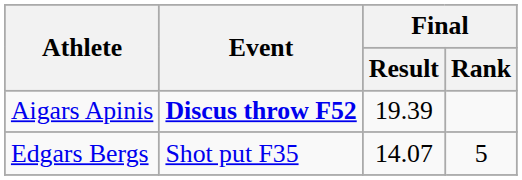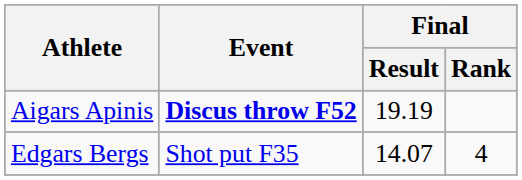 <table class="wikitable" style="text-align:center; font-size:90%">
 <tr>
 <th rowspan=2>Athlete</th>
 <th rowspan=2>Event</th>
 <th colspan=2>Final</th>
 </tr>
 <tr>
 <th>Result</th>
 <th>Rank</th>
 </tr>
 <tr>
 <td align=left><a href='#'>Aigars Apinis</a></td>
 <td align=left><strong><a href='#'>Discus throw F52</a></strong></td>
-<td>19.39</td>
+<td>19.19</td>
 <td></td>
 </tr>
 <tr>
 <td align=left><a href='#'>Edgars Bergs</a></td>
 <td align=left><a href='#'>Shot put F35</a></td>
 <td>14.07</td>
-<td>5</td>
+<td>4</td>
 </tr>
 </table>
